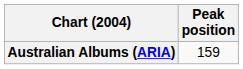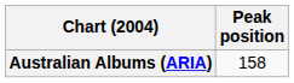 <table class="wikitable plainrowheaders">
 <tr>
 <th scope="col">Chart (2004)</th>
 <th scope="col">Peak<br>position</th>
 </tr>
 <tr>
 <th scope="row">Australian Albums (<a href='#'>ARIA</a>)</th>
-<td style="text-align:center;">159</td>
+<td style="text-align:center;">158</td>
 </tr>
 </table>
